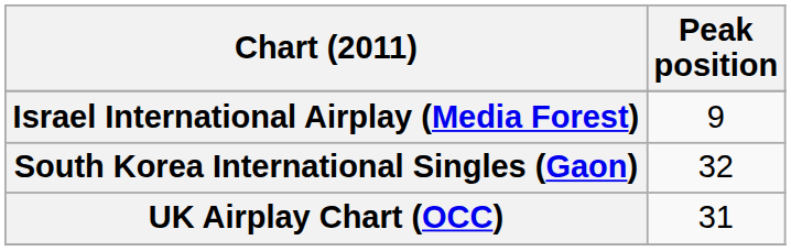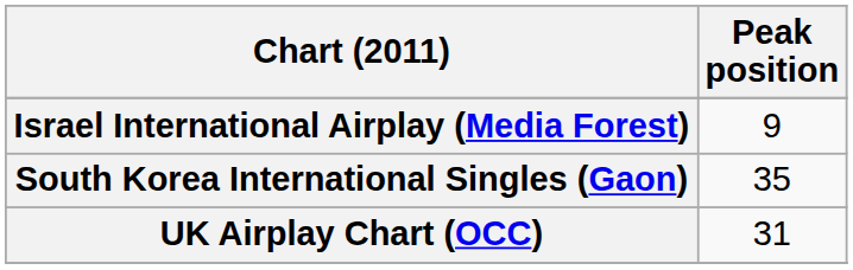 <table class="wikitable sortable plainrowheaders">
 <tr>
 <th>Chart (2011)</th>
 <th>Peak<br>position</th>
 </tr>
 <tr>
 </tr>
 <tr>
 </tr>
 <tr>
 <th scope="row">Israel International Airplay (<a href='#'>Media Forest</a>)</th>
 <td align="center">9</td>
 </tr>
 <tr>
 <th scope="row">South Korea International Singles (<a href='#'>Gaon</a>)</th>
-<td align="center">32</td>
+<td align="center">35</td>
 </tr>
 <tr>
 <th scope="row">UK Airplay Chart (<a href='#'>OCC</a>)</th>
 <td align="center">31</td>
 </tr>
 <tr>
 </tr>
 <tr>
 </tr>
 </table>
